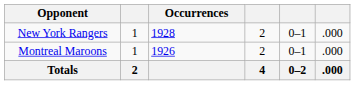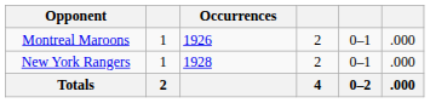 <table class="wikitable sortable" style="text-align: center; width: 75%;">
 <tr>
 <th width="150">Opponent</th>
 <th width="30"></th>
 <th>Occurrences</th>
 <th width="40"></th>
 <th width="40"></th>
 <th width="40"></th>
 </tr>
 <tr>
-<td><a href='#'>New York Rangers</a></td>
+<td><a href='#'>Montreal Maroons</a></td>
 <td>1</td>
-<td align=left><a href='#'>1928</a></td>
+<td align=left><a href='#'>1926</a></td>
 <td>2</td>
 <td>0–1</td>
 <td>.000</td>
 </tr>
 <tr>
-<td><a href='#'>Montreal Maroons</a></td>
+<td><a href='#'>New York Rangers</a></td>
 <td>1</td>
-<td align=left><a href='#'>1926</a></td>
+<td align=left><a href='#'>1928</a></td>
 <td>2</td>
 <td>0–1</td>
 <td>.000</td>
 </tr>
 <tr>
 <th width="150">Totals</th>
 <th width="30">2</th>
 <th></th>
 <th width="40">4</th>
 <th width="40">0–2</th>
 <th width="40">.000</th>
 </tr>
 </table>
